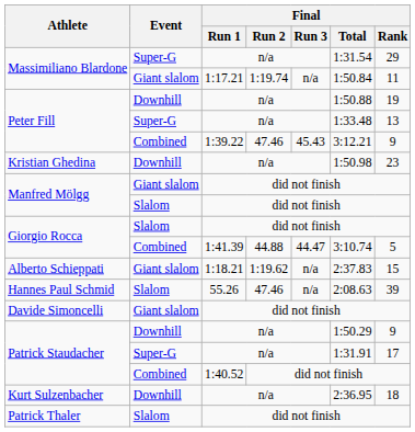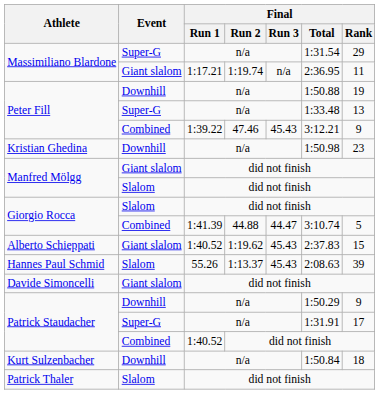 <table class="wikitable" style="font-size:90%">
 <tr>
 <th rowspan="2">Athlete</th>
 <th rowspan="2">Event</th>
 <th colspan="5">Final</th>
 </tr>
 <tr>
 <th>Run 1</th>
 <th>Run 2</th>
 <th>Run 3</th>
 <th>Total</th>
 <th>Rank</th>
 </tr>
 <tr>
 <td rowspan=2><a href='#'>Massimiliano Blardone</a></td>
 <td><a href='#'>Super-G</a></td>
 <td colspan=3 align="center">n/a</td>
 <td align="center">1:31.54</td>
 <td align="center">29</td>
 </tr>
 <tr>
 <td><a href='#'>Giant slalom</a></td>
 <td align="center">1:17.21</td>
 <td align="center">1:19.74</td>
 <td align="center">n/a</td>
-<td align="center">1:50.84</td>
+<td align="center">2:36.95</td>
 <td align="center">11</td>
 </tr>
 <tr>
 <td rowspan=3><a href='#'>Peter Fill</a></td>
 <td><a href='#'>Downhill</a></td>
 <td colspan=3 align="center">n/a</td>
 <td align="center">1:50.88</td>
 <td align="center">19</td>
 </tr>
 <tr>
 <td><a href='#'>Super-G</a></td>
 <td colspan=3 align="center">n/a</td>
 <td align="center">1:33.48</td>
 <td align="center">13</td>
 </tr>
 <tr>
 <td><a href='#'>Combined</a></td>
 <td align="center">1:39.22</td>
 <td align="center">47.46</td>
 <td align="center">45.43</td>
 <td align="center">3:12.21</td>
 <td align="center">9</td>
 </tr>
 <tr>
 <td><a href='#'>Kristian Ghedina</a></td>
 <td><a href='#'>Downhill</a></td>
 <td colspan=3 align="center">n/a</td>
 <td align="center">1:50.98</td>
 <td align="center">23</td>
 </tr>
 <tr>
 <td rowspan=2><a href='#'>Manfred Mölgg</a></td>
 <td><a href='#'>Giant slalom</a></td>
 <td colspan=5 align="center">did not finish</td>
 </tr>
 <tr>
 <td><a href='#'>Slalom</a></td>
 <td colspan=5 align="center">did not finish</td>
 </tr>
 <tr>
 <td rowspan=2><a href='#'>Giorgio Rocca</a></td>
 <td><a href='#'>Slalom</a></td>
 <td colspan=5 align="center">did not finish</td>
 </tr>
 <tr>
 <td><a href='#'>Combined</a></td>
 <td align="center">1:41.39</td>
 <td align="center">44.88</td>
 <td align="center">44.47</td>
 <td align="center">3:10.74</td>
 <td align="center">5</td>
 </tr>
 <tr>
 <td><a href='#'>Alberto Schieppati</a></td>
 <td><a href='#'>Giant slalom</a></td>
-<td align="center">1:18.21</td>
+<td align="center">1:40.52</td>
 <td align="center">1:19.62</td>
-<td align="center">n/a</td>
+<td align="center">45.43</td>
 <td align="center">2:37.83</td>
 <td align="center">15</td>
 </tr>
 <tr>
 <td><a href='#'>Hannes Paul Schmid</a></td>
 <td><a href='#'>Slalom</a></td>
 <td align="center">55.26</td>
-<td align="center">47.46</td>
-<td align="center">n/a</td>
+<td align="center">1:13.37</td>
+<td align="center">45.43</td>
 <td align="center">2:08.63</td>
 <td align="center">39</td>
 </tr>
 <tr>
 <td><a href='#'>Davide Simoncelli</a></td>
 <td><a href='#'>Giant slalom</a></td>
 <td colspan=5 align="center">did not finish</td>
 </tr>
 <tr>
 <td rowspan=3><a href='#'>Patrick Staudacher</a></td>
 <td><a href='#'>Downhill</a></td>
 <td colspan=3 align="center">n/a</td>
 <td align="center">1:50.29</td>
 <td align="center">9</td>
 </tr>
 <tr>
 <td><a href='#'>Super-G</a></td>
 <td colspan=3 align="center">n/a</td>
 <td align="center">1:31.91</td>
 <td align="center">17</td>
 </tr>
 <tr>
 <td><a href='#'>Combined</a></td>
 <td align="center">1:40.52</td>
 <td colspan=4 align="center">did not finish</td>
 </tr>
 <tr>
 <td><a href='#'>Kurt Sulzenbacher</a></td>
 <td><a href='#'>Downhill</a></td>
 <td colspan=3 align="center">n/a</td>
-<td align="center">2:36.95</td>
+<td align="center">1:50.84</td>
 <td align="center">18</td>
 </tr>
 <tr>
 <td><a href='#'>Patrick Thaler</a></td>
 <td><a href='#'>Slalom</a></td>
 <td colspan=5 align="center">did not finish</td>
 </tr>
 </table>
